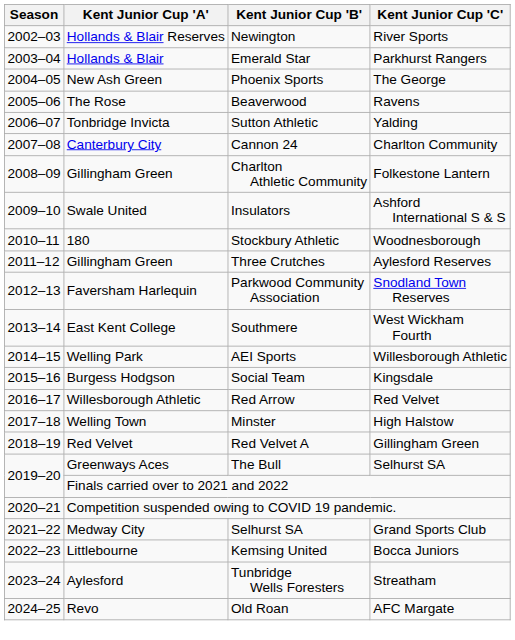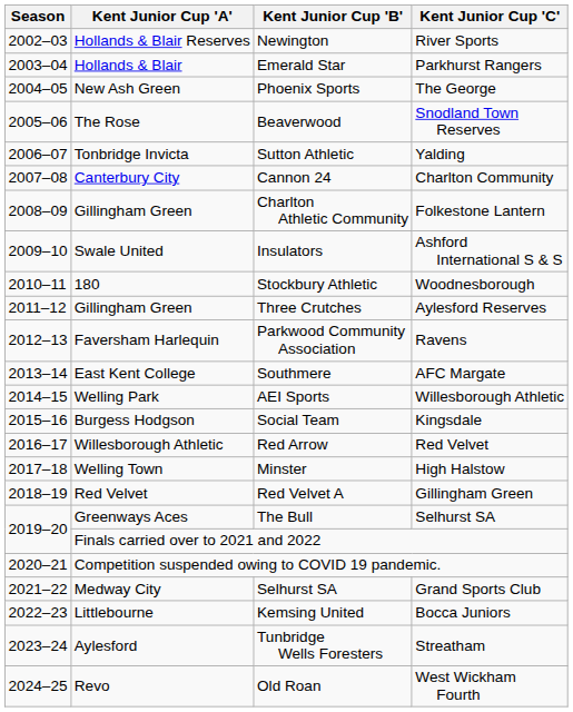 <table class="wikitable">
 <tr>
 <th>Season</th>
 <th>Kent Junior Cup 'A'</th>
 <th>Kent Junior Cup 'B'</th>
 <th>Kent Junior Cup 'C'</th>
 </tr>
 <tr>
 <td>2002–03</td>
 <td><a href='#'>Hollands & Blair</a> Reserves</td>
 <td>Newington</td>
 <td>River Sports</td>
 </tr>
 <tr>
 <td>2003–04</td>
 <td><a href='#'>Hollands & Blair</a></td>
 <td>Emerald Star</td>
 <td>Parkhurst Rangers</td>
 </tr>
 <tr>
 <td>2004–05</td>
 <td>New Ash Green</td>
 <td>Phoenix Sports</td>
 <td>The George</td>
 </tr>
 <tr>
 <td>2005–06</td>
 <td>The Rose</td>
 <td>Beaverwood</td>
-<td>Ravens</td>
+<td><a href='#'>Snodland Town</a><br>     Reserves</td>
 </tr>
 <tr>
 <td>2006–07</td>
 <td>Tonbridge Invicta</td>
 <td>Sutton Athletic</td>
 <td>Yalding</td>
 </tr>
 <tr>
 <td>2007–08</td>
 <td><a href='#'>Canterbury City</a></td>
 <td>Cannon 24</td>
 <td>Charlton Community</td>
 </tr>
 <tr>
 <td>2008–09</td>
 <td>Gillingham Green</td>
 <td>Charlton<br>     Athletic Community</td>
 <td>Folkestone Lantern</td>
 </tr>
 <tr>
 <td>2009–10</td>
 <td>Swale United</td>
 <td>Insulators</td>
 <td>Ashford<br>     International S & S</td>
 </tr>
 <tr>
 <td>2010–11</td>
 <td>180</td>
 <td>Stockbury Athletic</td>
 <td>Woodnesborough</td>
 </tr>
 <tr>
 <td>2011–12</td>
 <td>Gillingham Green</td>
 <td>Three Crutches</td>
 <td>Aylesford Reserves</td>
 </tr>
 <tr>
 <td>2012–13</td>
 <td>Faversham Harlequin</td>
 <td>Parkwood Community<br>     Association</td>
-<td><a href='#'>Snodland Town</a><br>     Reserves</td>
+<td>Ravens</td>
 </tr>
 <tr>
 <td>2013–14</td>
 <td>East Kent College</td>
 <td>Southmere</td>
-<td>West Wickham<br>     Fourth</td>
+<td>AFC Margate</td>
 </tr>
 <tr>
 <td>2014–15</td>
 <td>Welling Park</td>
 <td>AEI Sports</td>
 <td>Willesborough Athletic</td>
 </tr>
 <tr>
 <td>2015–16</td>
 <td>Burgess Hodgson</td>
 <td>Social Team</td>
 <td>Kingsdale</td>
 </tr>
 <tr>
 <td>2016–17</td>
 <td>Willesborough Athletic</td>
 <td>Red Arrow</td>
 <td>Red Velvet</td>
 </tr>
 <tr>
 <td>2017–18</td>
 <td>Welling Town</td>
 <td>Minster</td>
 <td>High Halstow</td>
 </tr>
 <tr>
 <td>2018–19</td>
 <td>Red Velvet</td>
 <td>Red Velvet A</td>
 <td>Gillingham Green</td>
 </tr>
 <tr>
 <td rowspan=2>2019–20</td>
 <td>Greenways Aces</td>
 <td>The Bull</td>
 <td>Selhurst SA</td>
 </tr>
 <tr>
 <td colspan=3>Finals carried over to 2021 and 2022</td>
 </tr>
 <tr>
 <td>2020–21</td>
 <td colspan=3>Competition suspended owing to COVID 19 pandemic.</td>
 </tr>
 <tr>
 <td>2021–22</td>
 <td>Medway City</td>
 <td>Selhurst SA</td>
 <td>Grand Sports Club</td>
 </tr>
 <tr>
 <td>2022–23</td>
 <td>Littlebourne</td>
 <td>Kemsing United</td>
 <td>Bocca Juniors</td>
 </tr>
 <tr>
 <td>2023–24</td>
 <td>Aylesford</td>
 <td>Tunbridge<br>     Wells Foresters</td>
 <td>Streatham</td>
 </tr>
 <tr>
 <td>2024–25</td>
 <td>Revo</td>
 <td>Old Roan</td>
-<td>AFC Margate</td>
+<td>West Wickham<br>     Fourth</td>
 </tr>
 </table>
